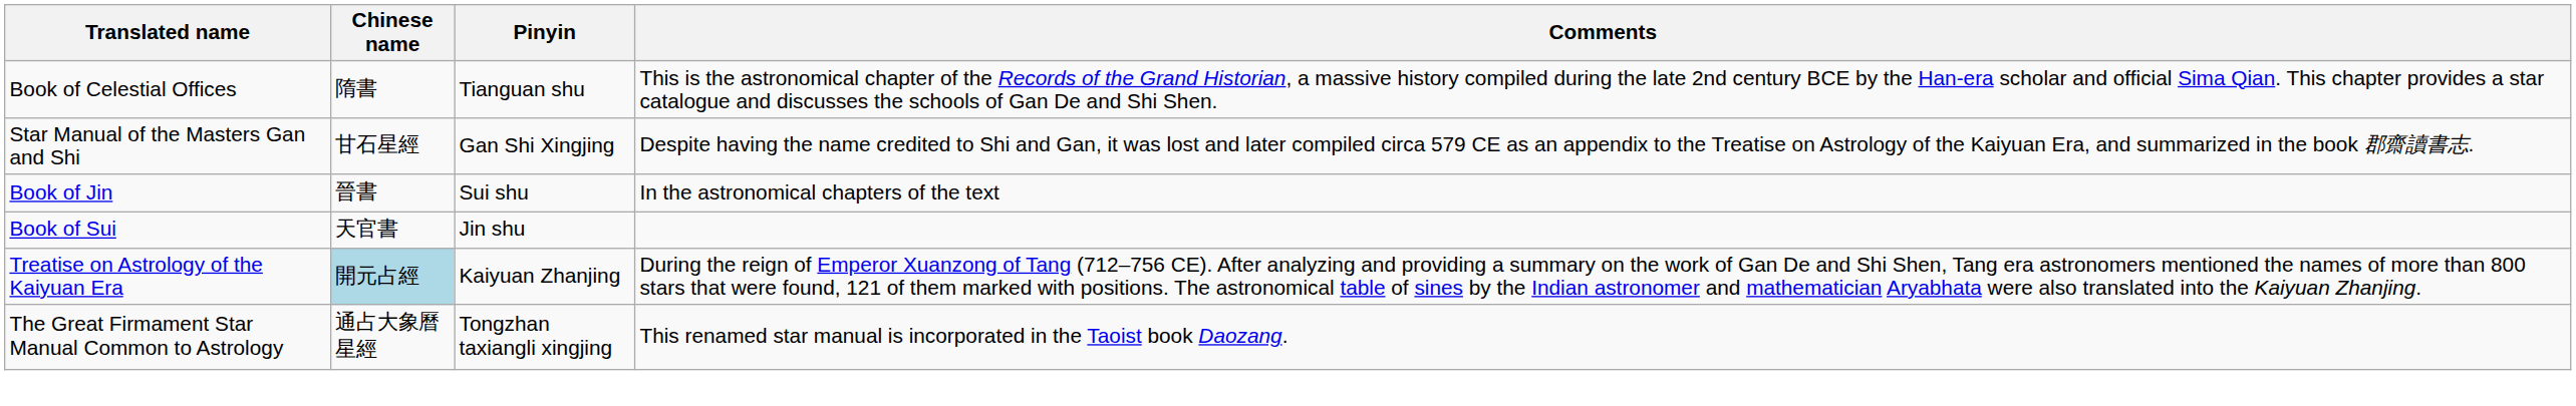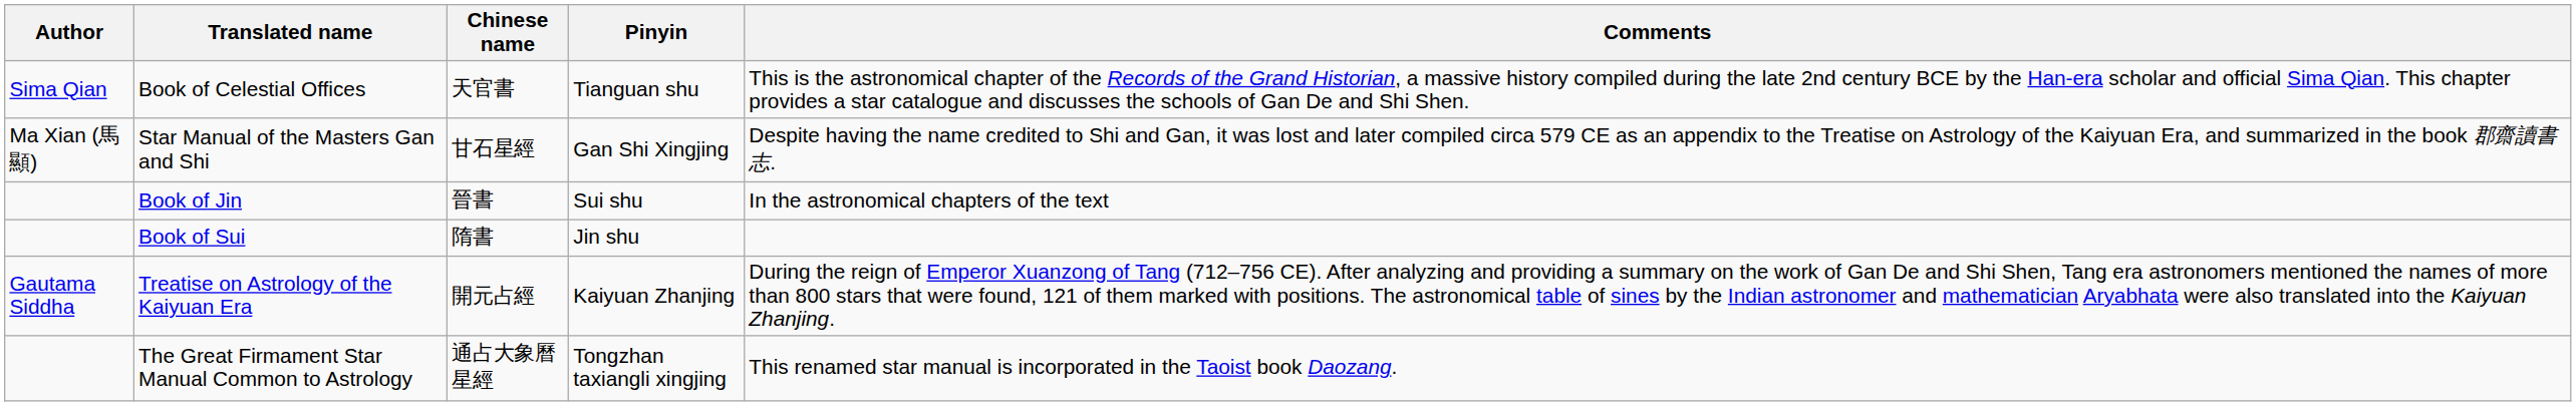 <table class="wikitable">
 <tr>
+<th>Author</th>
 <th>Translated name</th>
 <th>Chinese name</th>
 <th>Pinyin</th>
 <th>Comments</th>
 </tr>
 <tr>
+<td><a href='#'>Sima Qian</a></td>
 <td>Book of Celestial Offices</td>
-<td>隋書</td>
+<td>天官書</td>
 <td>Tianguan shu</td>
 <td>This is the astronomical chapter of the <em><a href='#'>Records of the Grand Historian</a></em>, a massive history compiled during the late 2nd century BCE by the <a href='#'>Han-era</a> scholar and official <a href='#'>Sima Qian</a>. This chapter provides a star catalogue and discusses the schools of Gan De and Shi Shen.</td>
 </tr>
 <tr>
+<td>Ma Xian (馬顯)</td>
 <td>Star Manual of the Masters Gan and Shi</td>
 <td>甘石星經</td>
 <td>Gan Shi Xingjing</td>
 <td>Despite having the name credited to Shi and Gan, it was lost and later compiled circa 579 CE as an appendix to the Treatise on Astrology of the Kaiyuan Era, and summarized in the book <em>郡齋讀書志</em>.</td>
 </tr>
 <tr>
+<td></td>
 <td><a href='#'>Book of Jin</a></td>
 <td>晉書</td>
 <td>Sui shu</td>
 <td>In the astronomical chapters of the text</td>
 </tr>
 <tr>
+<td></td>
 <td><a href='#'>Book of Sui</a></td>
-<td>天官書</td>
+<td>隋書</td>
 <td>Jin shu</td>
 <td></td>
 </tr>
 <tr>
+<td><a href='#'>Gautama Siddha</a></td>
 <td><a href='#'>Treatise on Astrology of the Kaiyuan Era</a></td>
-<td style="background: lightblue;">開元占經</td>
+<td>開元占經</td>
 <td>Kaiyuan Zhanjing</td>
 <td>During the reign of <a href='#'>Emperor Xuanzong of Tang</a> (712–756 CE). After analyzing and providing a summary on the work of Gan De and Shi Shen, Tang era astronomers mentioned the names of more than 800 stars that were found, 121 of them marked with positions. The astronomical <a href='#'>table</a> of <a href='#'>sines</a> by the <a href='#'>Indian astronomer</a> and <a href='#'>mathematician</a> <a href='#'>Aryabhata</a> were also translated into the <em>Kaiyuan Zhanjing</em>.</td>
 </tr>
 <tr>
+<td></td>
 <td>The Great Firmament Star Manual Common to Astrology</td>
 <td>通占大象曆星經</td>
 <td>Tongzhan taxiangli xingjing</td>
 <td>This renamed star manual is incorporated in the <a href='#'>Taoist</a> book <em><a href='#'>Daozang</a></em>.</td>
 </tr>
 </table>
